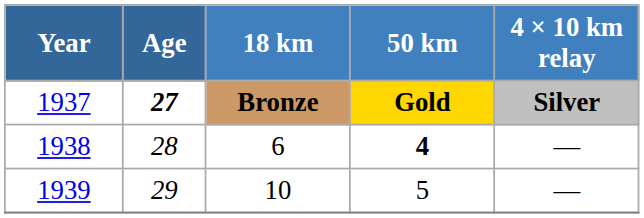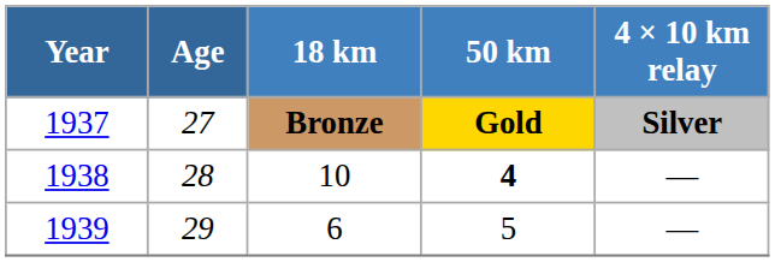 <table class="wikitable" style="font-size:95%; text-align:center; border:grey solid 1px; border-collapse:collapse; background:#ffffff;">
 <tr>
 <th style="background-color:#369; color:white; width:60px;"> Year </th>
 <th style="background-color:#369; color:white; width:40px;"> Age </th>
 <th style="background-color:#4180be; color:white; width:75px;"> 18 km </th>
 <th style="background-color:#4180be; color:white; width:75px;"> 50 km </th>
 <th style="background-color:#4180be; color:white; width:75px;"> 4 × 10 km <br> relay </th>
 </tr>
 <tr>
 <td><a href='#'>1937</a></td>
-<td><strong><em>27</em></strong></td>
+<td><em>27</em></td>
 <td bgcolor="cc9966"><strong>Bronze</strong></td>
 <td style="background:gold;"><strong>Gold</strong></td>
 <td style="background:silver;"><strong>Silver</strong></td>
 </tr>
 <tr>
 <td><a href='#'>1938</a></td>
 <td><em>28</em></td>
-<td>6</td>
+<td>10</td>
 <td><strong>4</strong></td>
 <td>—</td>
 </tr>
 <tr>
 <td><a href='#'>1939</a></td>
 <td><em>29</em></td>
-<td>10</td>
+<td>6</td>
 <td>5</td>
 <td>—</td>
 </tr>
 <tr>
 </tr>
 </table>
